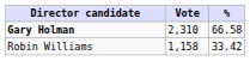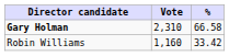 <table class="wikitable">
 <tr>
 <th style="background:#ddf;" width="200px">Director candidate</th>
 <th style="background:#ddf;" width="50px">Vote</th>
 <th style="background:#ddf;" width="30px">%</th>
 </tr>
 <tr>
 <td><strong>Gary Holman</strong></td>
 <td>2,310</td>
 <td>66.58</td>
 </tr>
 <tr>
 <td>Robin Williams</td>
-<td>1,158</td>
+<td>1,160</td>
 <td>33.42</td>
 </tr>
 </table>
